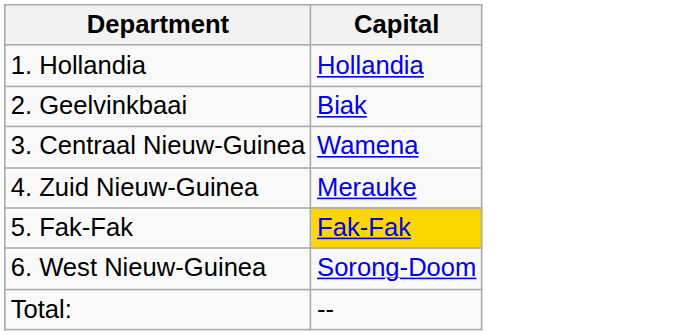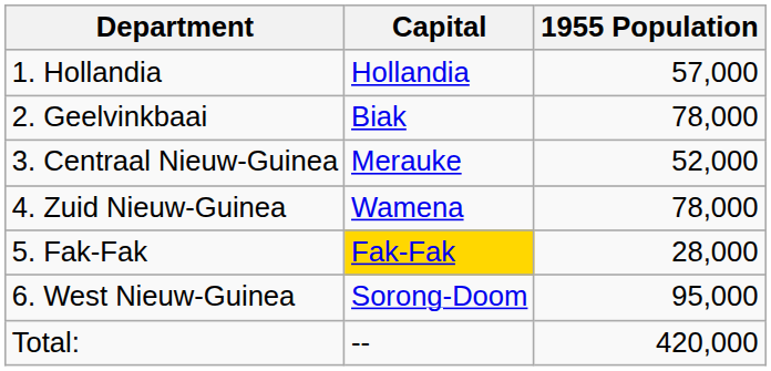 <table class="wikitable">
 <tr>
 <th>Department</th>
 <th>Capital</th>
+<th>1955 Population</th>
 </tr>
 <tr>
 <td>1. Hollandia</td>
 <td><a href='#'>Hollandia</a></td>
+<td align="right">57,000</td>
 </tr>
 <tr>
 <td>2. Geelvinkbaai</td>
 <td><a href='#'>Biak</a></td>
+<td align="right">78,000</td>
 </tr>
 <tr>
 <td>3. Centraal Nieuw-Guinea</td>
-<td><a href='#'>Wamena</a></td>
+<td><a href='#'>Merauke</a></td>
+<td align="right">52,000</td>
 </tr>
 <tr>
 <td>4. Zuid Nieuw-Guinea</td>
-<td><a href='#'>Merauke</a></td>
+<td><a href='#'>Wamena</a></td>
+<td align="right">78,000</td>
 </tr>
 <tr>
 <td>5. Fak-Fak</td>
 <td style="background: gold;"><a href='#'>Fak-Fak</a></td>
+<td align="right">28,000</td>
 </tr>
 <tr>
 <td>6. West Nieuw-Guinea</td>
 <td><a href='#'>Sorong-Doom</a></td>
+<td align="right">95,000</td>
 </tr>
 <tr>
 <td>Total:</td>
 <td>--</td>
+<td align="right">420,000</td>
 </tr>
 </table>
